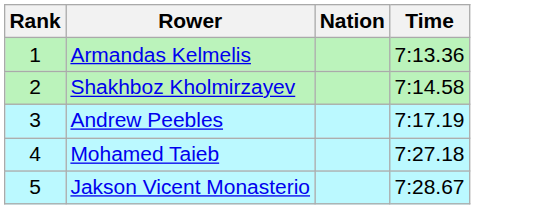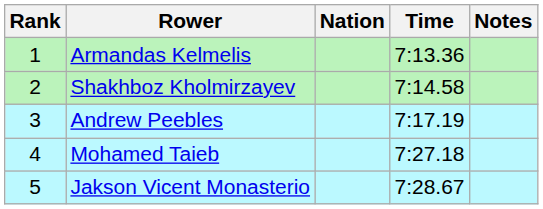 <table class="wikitable sortable" style="text-align:center">
 <tr>
 <th>Rank</th>
 <th>Rower</th>
 <th>Nation</th>
 <th>Time</th>
+<th>Notes</th>
 </tr>
 <tr bgcolor=bbf3bb>
 <td>1</td>
 <td align=left><a href='#'>Armandas Kelmelis</a></td>
 <td align=left></td>
 <td>7:13.36</td>
+<td></td>
 </tr>
 <tr bgcolor=bbf3bb>
 <td>2</td>
 <td align=left><a href='#'>Shakhboz Kholmirzayev</a></td>
 <td align=left></td>
 <td>7:14.58</td>
+<td></td>
 </tr>
 <tr bgcolor=bbf9ff>
 <td>3</td>
 <td align=left><a href='#'>Andrew Peebles</a></td>
 <td align=left></td>
 <td>7:17.19</td>
+<td></td>
 </tr>
 <tr bgcolor=bbf9ff>
 <td>4</td>
 <td align=left><a href='#'>Mohamed Taieb</a></td>
 <td align=left></td>
 <td>7:27.18</td>
+<td></td>
 </tr>
 <tr bgcolor=bbf9ff>
 <td>5</td>
 <td align=left><a href='#'>Jakson Vicent Monasterio</a></td>
 <td align=left></td>
 <td>7:28.67</td>
+<td></td>
 </tr>
 </table>
